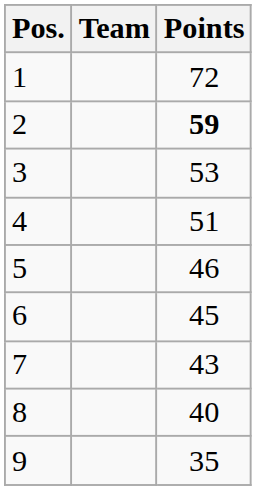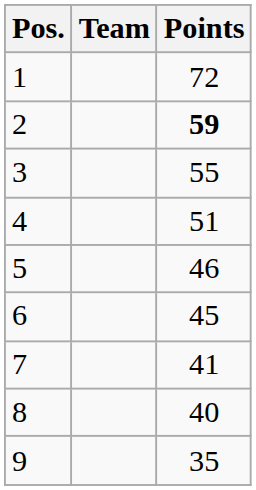 <table class="wikitable sortable">
 <tr>
 <th>Pos.</th>
 <th>Team</th>
 <th>Points</th>
 </tr>
 <tr>
 <td>1</td>
 <td></td>
 <td align=center>72</td>
 </tr>
 <tr>
 <td>2</td>
 <td></td>
 <td align=center><strong>59</strong></td>
 </tr>
 <tr>
 <td>3</td>
 <td></td>
-<td align=center>53</td>
+<td align=center>55</td>
 </tr>
 <tr>
 <td>4</td>
 <td></td>
 <td align=center>51</td>
 </tr>
 <tr>
 <td>5</td>
 <td></td>
 <td align=center>46</td>
 </tr>
 <tr>
 <td>6</td>
 <td></td>
 <td align=center>45</td>
 </tr>
 <tr>
 <td>7</td>
 <td></td>
-<td align=center>43</td>
+<td align=center>41</td>
 </tr>
 <tr>
 <td>8</td>
 <td></td>
 <td align=center>40</td>
 </tr>
 <tr>
 <td>9</td>
 <td></td>
 <td align=center>35</td>
 </tr>
 </table>
